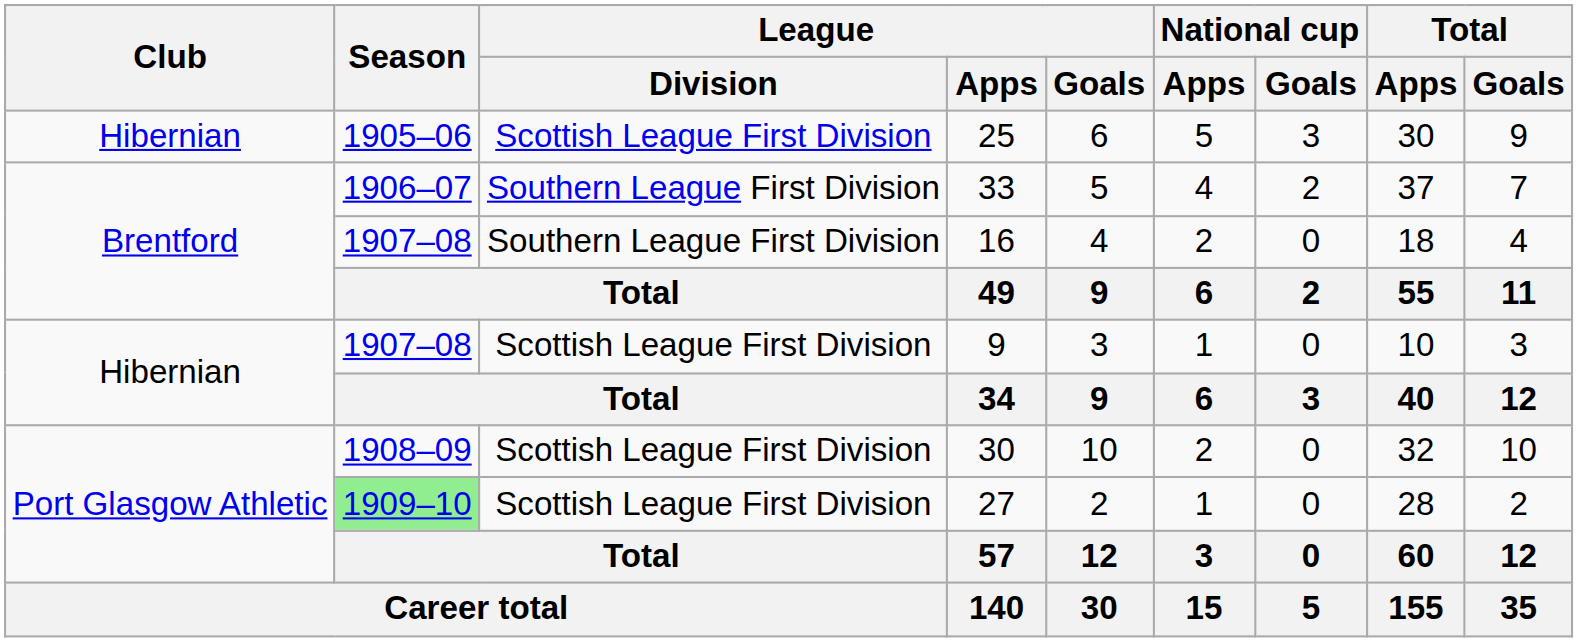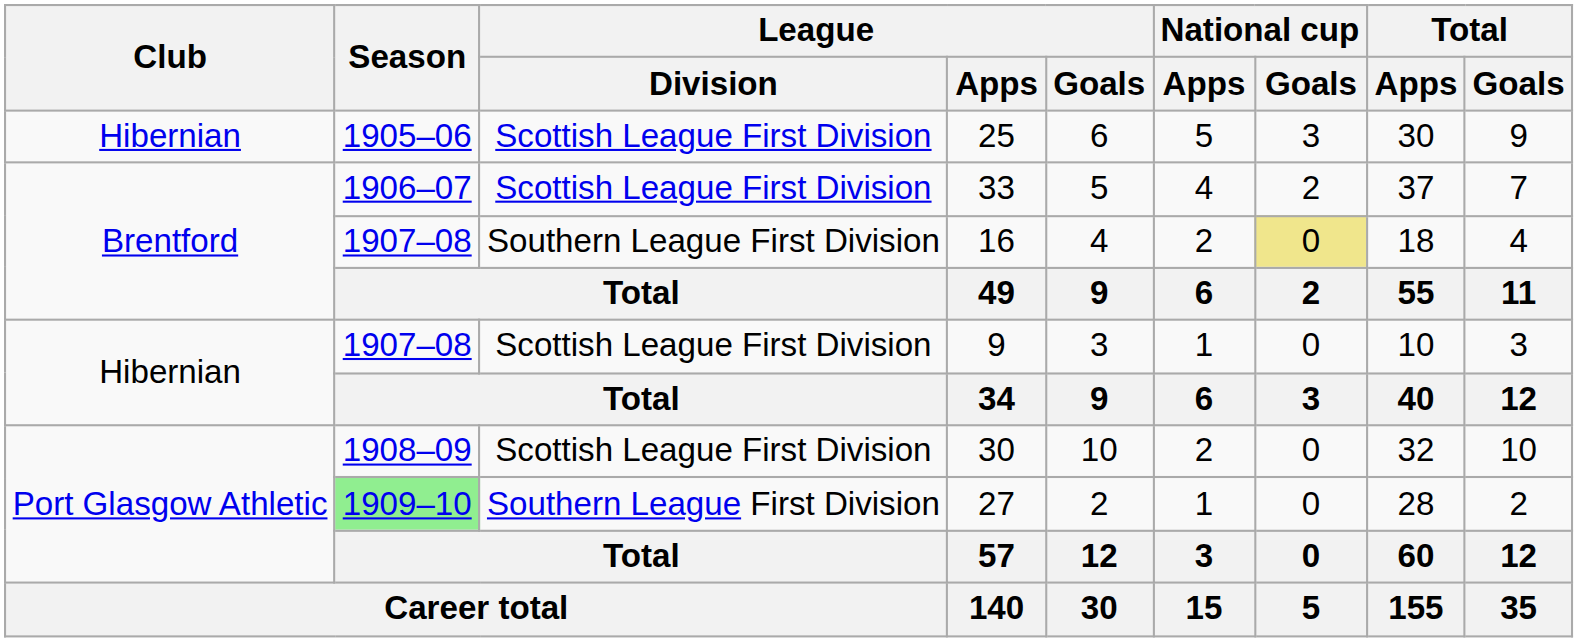 <table class="wikitable" style="text-align: center;">
 <tr>
 <th rowspan="2">Club</th>
 <th rowspan="2">Season</th>
 <th colspan="3">League</th>
 <th colspan="2">National cup</th>
 <th colspan="2">Total</th>
 </tr>
 <tr>
 <th>Division</th>
 <th>Apps</th>
 <th>Goals</th>
 <th>Apps</th>
 <th>Goals</th>
 <th>Apps</th>
 <th>Goals</th>
 </tr>
 <tr>
 <td><a href='#'>Hibernian</a></td>
 <td><a href='#'>1905–06</a></td>
 <td><a href='#'>Scottish League First Division</a></td>
 <td>25</td>
 <td>6</td>
 <td>5</td>
 <td>3</td>
 <td>30</td>
 <td>9</td>
 </tr>
 <tr>
 <td rowspan="3"><a href='#'>Brentford</a></td>
 <td><a href='#'>1906–07</a></td>
-<td><a href='#'>Southern League</a> First Division</td>
+<td><a href='#'>Scottish League First Division</a></td>
 <td>33</td>
 <td>5</td>
 <td>4</td>
 <td>2</td>
 <td>37</td>
 <td>7</td>
 </tr>
 <tr>
 <td><a href='#'>1907–08</a></td>
 <td>Southern League First Division</td>
 <td>16</td>
 <td>4</td>
 <td>2</td>
-<td>0</td>
+<td style="background: khaki;">0</td>
 <td>18</td>
 <td>4</td>
 </tr>
 <tr>
 <th colspan="2">Total</th>
 <th>49</th>
 <th>9</th>
 <th>6</th>
 <th>2</th>
 <th>55</th>
 <th>11</th>
 </tr>
 <tr>
 <td rowspan="2">Hibernian</td>
 <td><a href='#'>1907–08</a></td>
 <td>Scottish League First Division</td>
 <td>9</td>
 <td>3</td>
 <td>1</td>
 <td>0</td>
 <td>10</td>
 <td>3</td>
 </tr>
 <tr>
 <th colspan="2">Total</th>
 <th>34</th>
 <th>9</th>
 <th>6</th>
 <th>3</th>
 <th>40</th>
 <th>12</th>
 </tr>
 <tr>
 <td rowspan="3"><a href='#'>Port Glasgow Athletic</a></td>
 <td><a href='#'>1908–09</a></td>
 <td>Scottish League First Division</td>
 <td>30</td>
 <td>10</td>
 <td>2</td>
 <td>0</td>
 <td>32</td>
 <td>10</td>
 </tr>
 <tr>
 <td style="background: lightgreen;"><a href='#'>1909–10</a></td>
-<td>Scottish League First Division</td>
+<td><a href='#'>Southern League</a> First Division</td>
 <td>27</td>
 <td>2</td>
 <td>1</td>
 <td>0</td>
 <td>28</td>
 <td>2</td>
 </tr>
 <tr>
 <th colspan="2">Total</th>
 <th>57</th>
 <th>12</th>
 <th>3</th>
 <th>0</th>
 <th>60</th>
 <th>12</th>
 </tr>
 <tr>
 <th colspan="3">Career total</th>
 <th>140</th>
 <th>30</th>
 <th>15</th>
 <th>5</th>
 <th>155</th>
 <th>35</th>
 </tr>
 </table>
